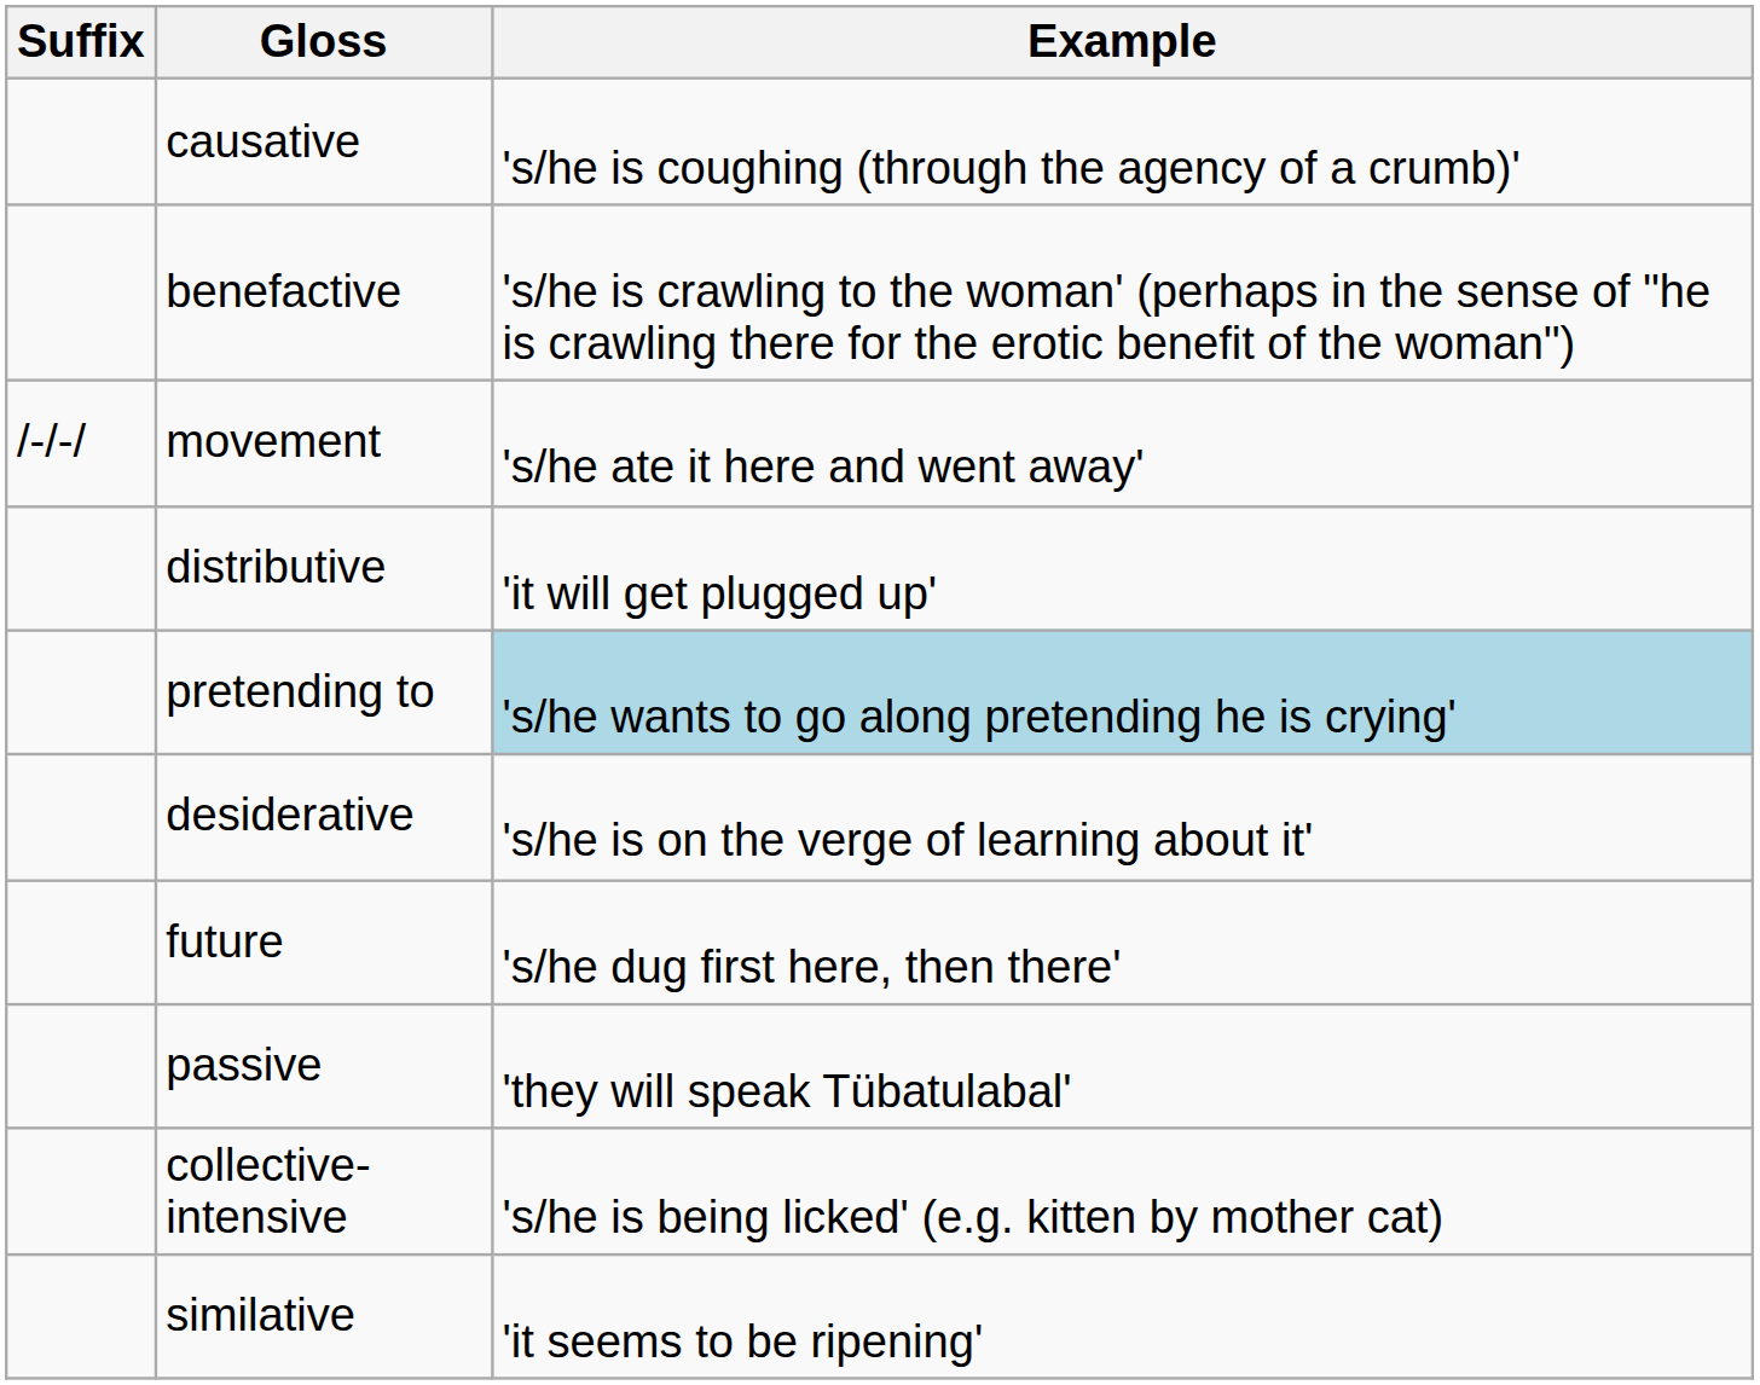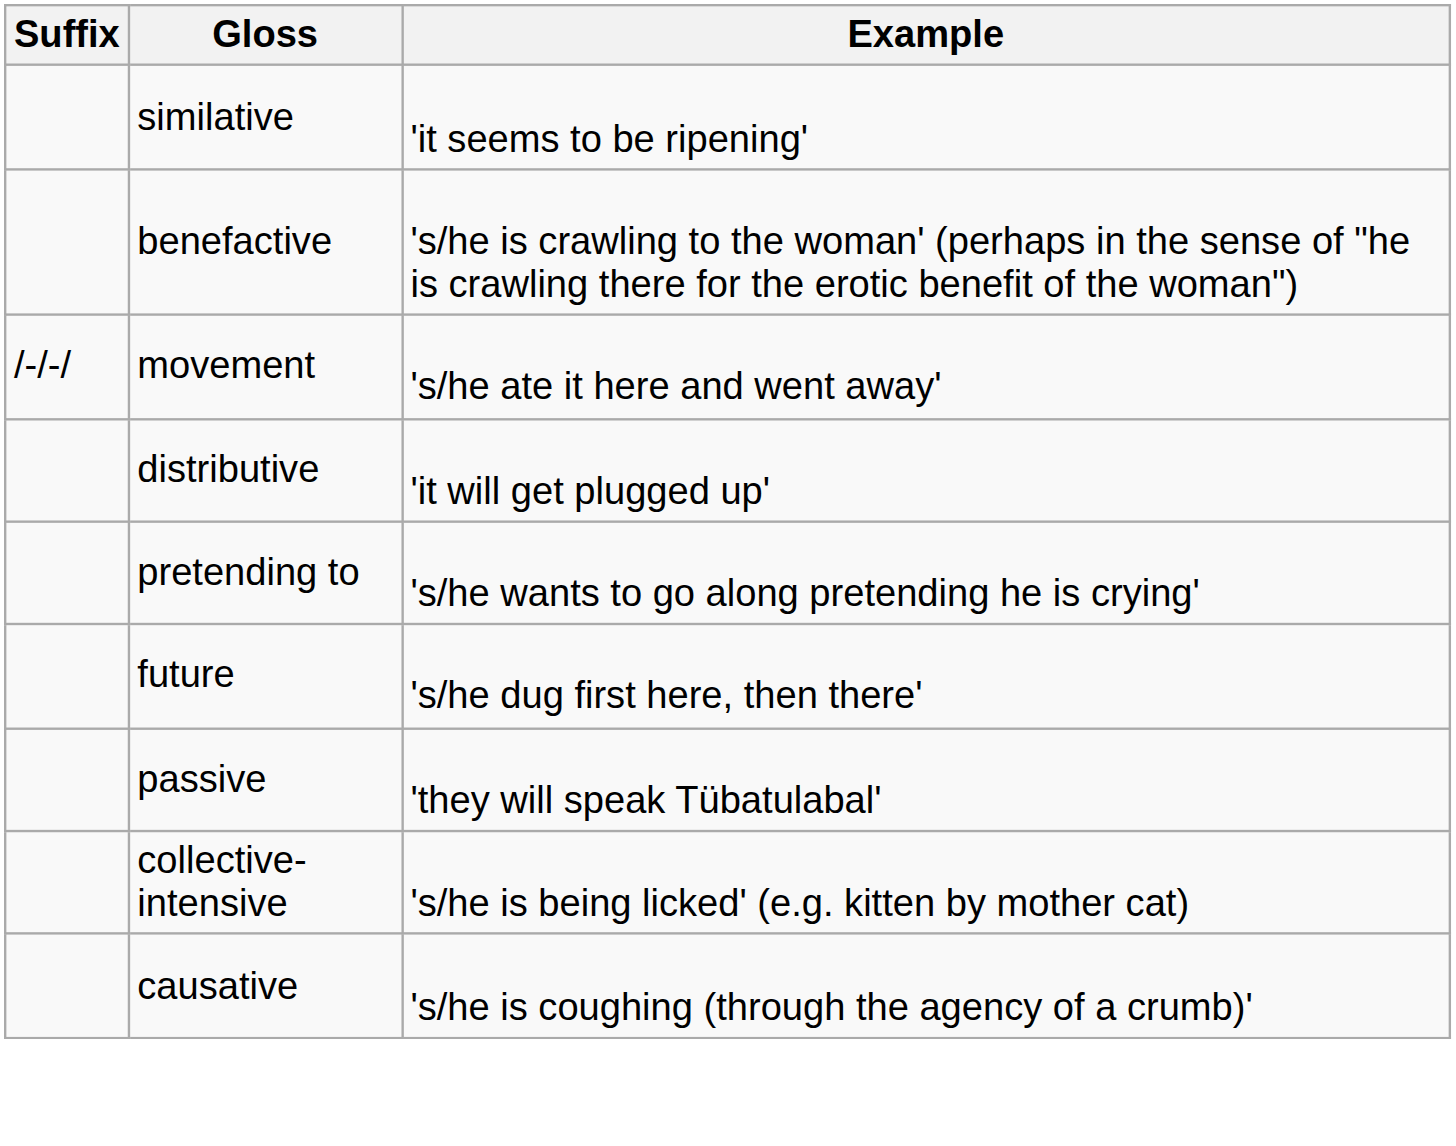 <table class=wikitable>
 <tr>
 <th>Suffix</th>
 <th>Gloss</th>
 <th>Example</th>
 </tr>
 <tr>
 <td></td>
-<td>causative</td>
-<td><br>'s/he is coughing (through the agency of a crumb)'</td>
+<td>similative</td>
+<td><br>'it seems to be ripening'</td>
 </tr>
 <tr>
 <td></td>
 <td>benefactive</td>
 <td><br>'s/he is crawling to the woman' (perhaps in the sense of "he is crawling there for the erotic benefit of the woman")</td>
 </tr>
 <tr>
 <td>/-/-/</td>
 <td>movement</td>
 <td><br>'s/he ate it here and went away'</td>
 </tr>
 <tr>
 <td></td>
 <td>distributive</td>
 <td><br>'it will get plugged up'</td>
 </tr>
 <tr>
 <td></td>
 <td>pretending to</td>
-<td style="background: lightblue;"><br>'s/he wants to go along pretending he is crying'</td>
-</tr>
-<tr>
-<td></td>
-<td>desiderative</td>
-<td><br>'s/he is on the verge of learning about it'</td>
+<td><br>'s/he wants to go along pretending he is crying'</td>
 </tr>
 <tr>
 <td></td>
 <td>future</td>
 <td><br>'s/he dug first here, then there'</td>
 </tr>
 <tr>
 <td></td>
 <td>passive</td>
 <td><br>'they will speak Tübatulabal'</td>
 </tr>
 <tr>
 <td></td>
 <td>collective-intensive</td>
 <td><br>'s/he is being licked' (e.g. kitten by mother cat)</td>
 </tr>
 <tr>
 <td></td>
-<td>similative</td>
-<td><br>'it seems to be ripening'</td>
+<td>causative</td>
+<td><br>'s/he is coughing (through the agency of a crumb)'</td>
 </tr>
 </table>
